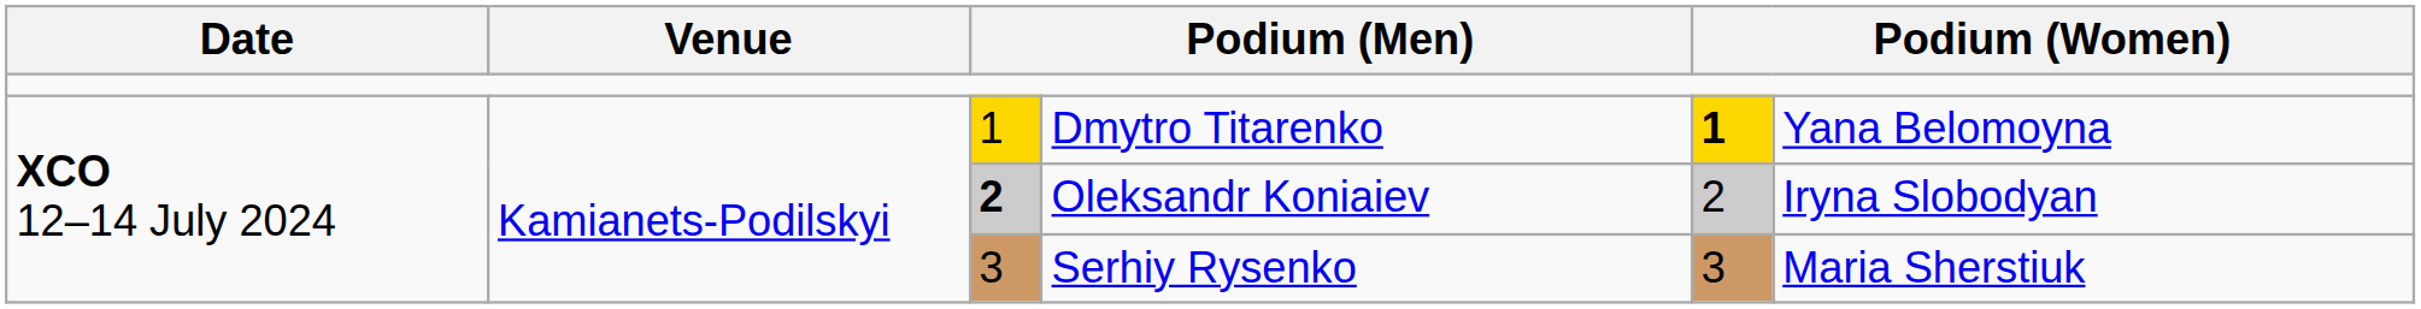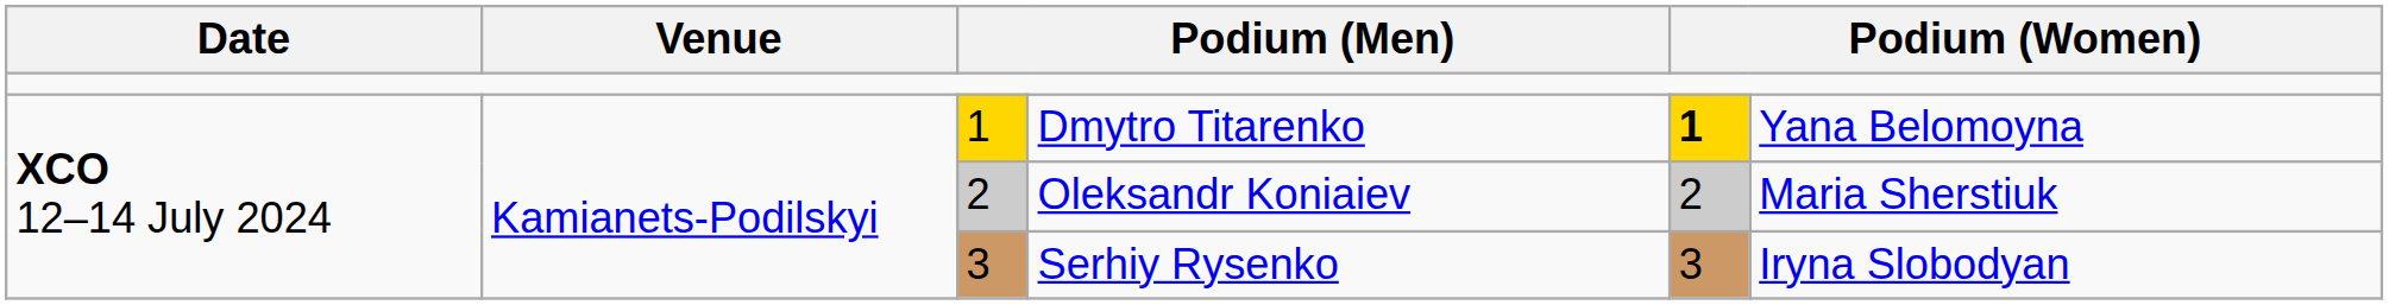 <table class="wikitable" width=70%>
 <tr>
 <th>Date</th>
 <th width=20%>Venue</th>
 <th colspan=2 width=30%>Podium (Men)</th>
 <th colspan=2 width=30%>Podium (Women)</th>
 </tr>
 <tr>
 <td colspan=6></td>
 </tr>
 <tr>
 <td rowspan=3><strong>XCO</strong> <br> 12–14 July 2024</td>
 <td rowspan=3><br><a href='#'>Kamianets-Podilskyi</a></td>
 <td bgcolor=FFD700>1</td>
 <td><a href='#'>Dmytro Titarenko</a></td>
 <td bgcolor=FFD700><strong>1</strong></td>
 <td><a href='#'>Yana Belomoyna</a></td>
 </tr>
 <tr>
-<td bgcolor=CCCCCC><strong>2</strong></td>
+<td bgcolor=CCCCCC>2</td>
 <td><a href='#'>Oleksandr Koniaiev</a></td>
 <td bgcolor=CCCCCC>2</td>
-<td><a href='#'>Iryna Slobodyan</a></td>
+<td><a href='#'>Maria Sherstiuk</a></td>
 </tr>
 <tr>
 <td bgcolor=CC9966>3</td>
 <td><a href='#'>Serhiy Rysenko</a></td>
 <td bgcolor=CC9966>3</td>
-<td><a href='#'>Maria Sherstiuk</a></td>
+<td><a href='#'>Iryna Slobodyan</a></td>
 </tr>
 </table>
